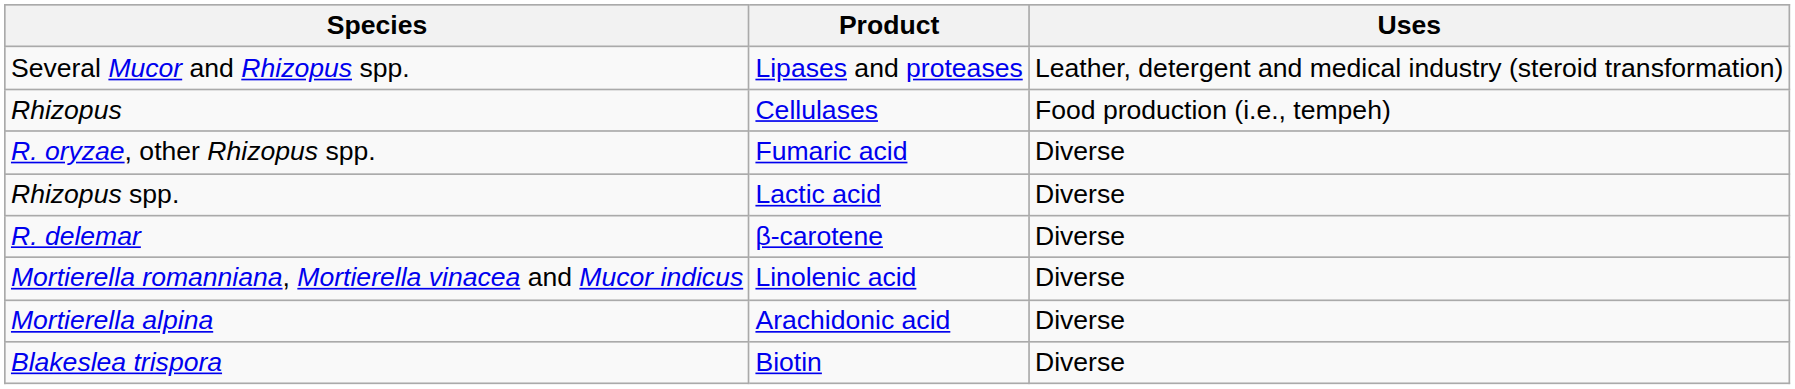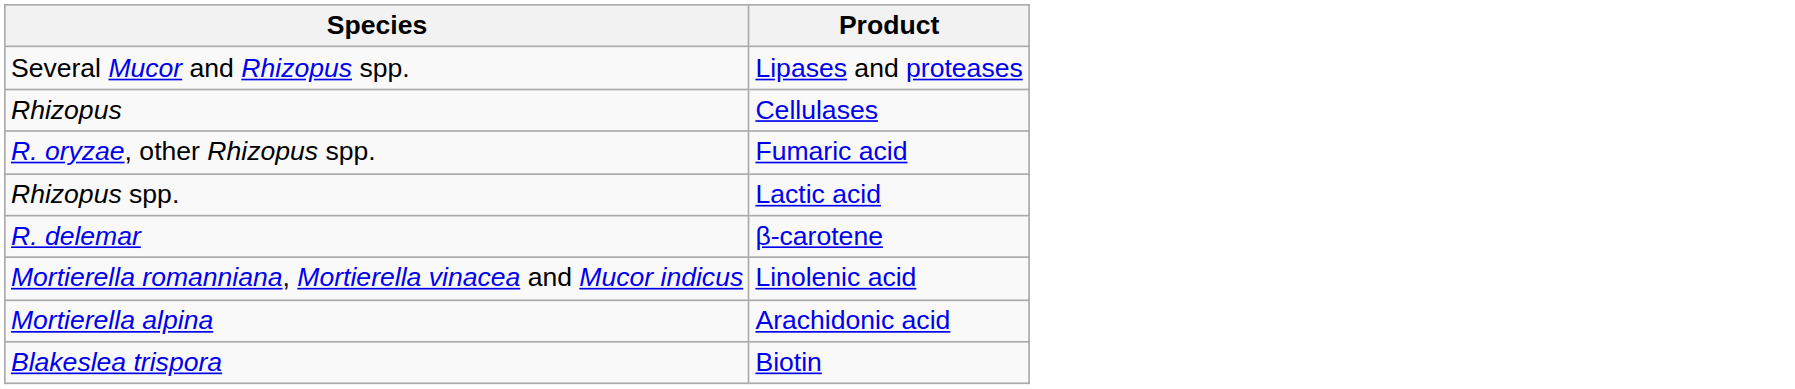 <table class="wikitable">
 <tr>
 <th>Species</th>
 <th>Product</th>
-<th>Uses</th>
 </tr>
 <tr>
 <td>Several <em><a href='#'>Mucor</a></em> and <em><a href='#'>Rhizopus</a></em> spp.</td>
 <td><a href='#'>Lipases</a> and <a href='#'>proteases</a></td>
-<td>Leather, detergent and medical industry (steroid transformation)</td>
 </tr>
 <tr>
 <td><em>Rhizopus</em></td>
 <td><a href='#'>Cellulases</a></td>
-<td>Food production (i.e., tempeh)</td>
 </tr>
 <tr>
 <td><em><a href='#'>R. oryzae</a></em>, other <em>Rhizopus</em> spp.</td>
 <td><a href='#'>Fumaric acid</a></td>
-<td>Diverse</td>
 </tr>
 <tr>
 <td><em>Rhizopus</em> spp.</td>
 <td><a href='#'>Lactic acid</a></td>
-<td>Diverse</td>
 </tr>
 <tr>
 <td><em><a href='#'>R. delemar</a></em></td>
 <td><a href='#'>β-carotene</a></td>
-<td>Diverse</td>
 </tr>
 <tr>
 <td><em><a href='#'>Mortierella romanniana</a></em>, <em><a href='#'>Mortierella vinacea</a></em> and <em><a href='#'>Mucor indicus</a></em></td>
 <td><a href='#'>Linolenic acid</a></td>
-<td>Diverse</td>
 </tr>
 <tr>
 <td><em><a href='#'>Mortierella alpina</a></em></td>
 <td><a href='#'>Arachidonic acid</a></td>
-<td>Diverse</td>
 </tr>
 <tr>
 <td><em><a href='#'>Blakeslea trispora</a></em></td>
 <td><a href='#'>Biotin</a></td>
-<td>Diverse</td>
 </tr>
 </table>
